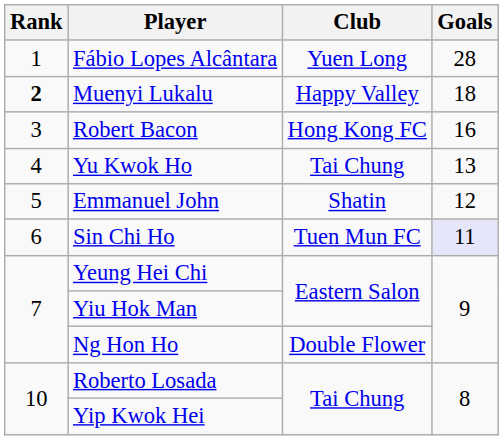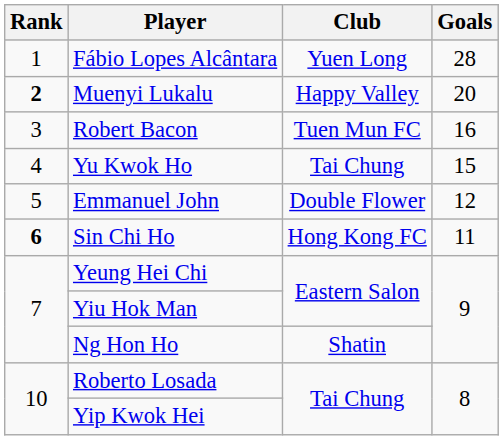 <table class="wikitable" style="text-align:center">
 <tr>
 <th>Rank</th>
 <th>Player</th>
 <th>Club</th>
 <th>Goals</th>
 </tr>
 <tr>
 <td>1</td>
 <td align="left"><a href='#'>Fábio Lopes Alcântara</a></td>
 <td><a href='#'>Yuen Long</a></td>
 <td>28</td>
 </tr>
 <tr>
 <td><strong>2</strong></td>
 <td align="left"><a href='#'>Muenyi Lukalu</a></td>
 <td><a href='#'>Happy Valley</a></td>
-<td>18</td>
+<td>20</td>
 </tr>
 <tr>
 <td>3</td>
 <td align="left"><a href='#'>Robert Bacon</a></td>
-<td><a href='#'>Hong Kong FC</a></td>
+<td><a href='#'>Tuen Mun FC</a></td>
 <td>16</td>
 </tr>
 <tr>
 <td>4</td>
 <td align="left"><a href='#'>Yu Kwok Ho</a></td>
 <td><a href='#'>Tai Chung</a></td>
-<td>13</td>
+<td>15</td>
 </tr>
 <tr>
 <td>5</td>
 <td align="left"><a href='#'>Emmanuel John</a></td>
-<td><a href='#'>Shatin</a></td>
+<td><a href='#'>Double Flower</a></td>
 <td>12</td>
 </tr>
 <tr>
-<td>6</td>
+<td><strong>6</strong></td>
 <td align="left"><a href='#'>Sin Chi Ho</a></td>
-<td><a href='#'>Tuen Mun FC</a></td>
-<td style="background: lavender;">11</td>
+<td><a href='#'>Hong Kong FC</a></td>
+<td>11</td>
 </tr>
 <tr>
 <td rowspan="3">7</td>
 <td align="left"><a href='#'>Yeung Hei Chi</a></td>
 <td rowspan="2"><a href='#'>Eastern Salon</a></td>
 <td rowspan="3">9</td>
 </tr>
 <tr>
 <td align="left"><a href='#'>Yiu Hok Man</a></td>
 </tr>
 <tr>
 <td align="left"><a href='#'>Ng Hon Ho</a></td>
-<td><a href='#'>Double Flower</a></td>
+<td><a href='#'>Shatin</a></td>
 </tr>
 <tr>
 <td rowspan="2">10</td>
 <td align="left"><a href='#'>Roberto Losada</a></td>
 <td rowspan="2"><a href='#'>Tai Chung</a></td>
 <td rowspan="2">8</td>
 </tr>
 <tr>
 <td align="left"><a href='#'>Yip Kwok Hei</a></td>
 </tr>
 </table>
